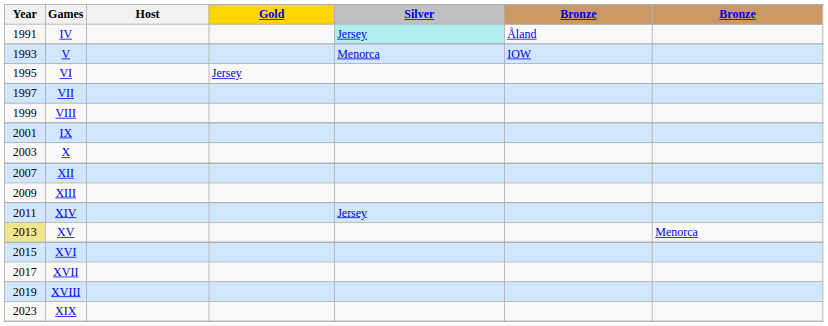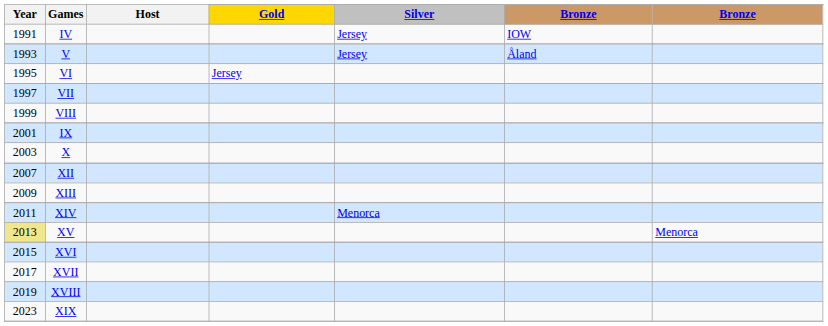 <table class="wikitable" style="text-align: center; font-size:95%;">
 <tr>
 <th rowspan="2" style="width:5%;">Year</th>
 <th rowspan="2" style="width:5%;">Games</th>
 <th rowspan="2" style="width:15%;">Host</th>
 </tr>
 <tr>
 <th style="background-color: gold"><a href='#'>Gold</a></th>
 <th style="background-color: silver"><a href='#'>Silver</a></th>
 <th style="background-color: #CC9966"><a href='#'>Bronze</a></th>
 <th style="background-color: #CC9966"><a href='#'>Bronze</a></th>
 </tr>
 <tr>
 <td>1991</td>
 <td align=center><a href='#'>IV</a></td>
 <td align="left"></td>
 <td align="left"></td>
-<td align="left" style="background: paleturquoise;"> <a href='#'>Jersey</a></td>
-<td align="left"> <a href='#'>Åland</a></td>
+<td align="left"> <a href='#'>Jersey</a></td>
+<td align="left"> <a href='#'>IOW</a></td>
 <td></td>
 </tr>
 <tr>
 </tr>
 <tr style="text-align:center; background:#d0e7ff;">
 <td>1993</td>
 <td align=center><a href='#'>V</a></td>
 <td align="left"></td>
 <td align="left"></td>
-<td align="left"> <a href='#'>Menorca</a></td>
-<td align="left"> <a href='#'>IOW</a></td>
+<td align="left"> <a href='#'>Jersey</a></td>
+<td align="left"> <a href='#'>Åland</a></td>
 <td></td>
 </tr>
 <tr>
 <td>1995</td>
 <td align=center><a href='#'>VI</a></td>
 <td align="left"></td>
 <td align="left"> <a href='#'>Jersey</a></td>
 <td align="left"></td>
 <td align="left"></td>
 <td></td>
 </tr>
 <tr>
 </tr>
 <tr style="text-align:center; background:#d0e7ff;">
 <td>1997</td>
 <td align=center><a href='#'>VII</a></td>
 <td align="left"></td>
 <td align="left"></td>
 <td align="left"></td>
 <td align="left"></td>
 <td></td>
 </tr>
 <tr>
 <td>1999</td>
 <td align=center><a href='#'>VIII</a></td>
 <td align="left"></td>
 <td align="left"></td>
 <td align="left"></td>
 <td align="left"></td>
 <td></td>
 </tr>
 <tr>
 </tr>
 <tr style="text-align:center; background:#d0e7ff;">
 <td>2001</td>
 <td align=center><a href='#'>IX</a></td>
 <td align="left"></td>
 <td align="left"> </td>
 <td align="left"> </td>
 <td align="left"> </td>
 <td></td>
 </tr>
 <tr>
 <td>2003</td>
 <td align=center><a href='#'>X</a></td>
 <td align="left"></td>
 <td align="left"></td>
 <td align="left"></td>
 <td align="left"></td>
 <td></td>
 </tr>
 <tr>
 </tr>
 <tr style="text-align:center; background:#d0e7ff;">
 <td>2007</td>
 <td align=center><a href='#'>XII</a></td>
 <td align="left"></td>
 <td align="left"></td>
 <td align="left"></td>
 <td align="left"></td>
 <td></td>
 </tr>
 <tr>
 <td>2009</td>
 <td align=center><a href='#'>XIII</a></td>
 <td align="left"></td>
 <td align="left"></td>
 <td align="left"></td>
 <td align="left"></td>
 <td></td>
 </tr>
 <tr>
 </tr>
 <tr style="text-align:center; background:#d0e7ff;">
 <td>2011</td>
 <td align=center><a href='#'>XIV</a></td>
 <td align="left"></td>
 <td align="left"></td>
-<td align="left"> <a href='#'>Jersey</a></td>
+<td align="left"> <a href='#'>Menorca</a></td>
 <td align="left"></td>
 <td></td>
 </tr>
 <tr>
 <td style="background: khaki;">2013</td>
 <td align=center><a href='#'>XV</a></td>
 <td align="left"></td>
 <td align="left"></td>
 <td align="left"></td>
 <td align="left"></td>
 <td align="left"> <a href='#'>Menorca</a></td>
 </tr>
 <tr>
 </tr>
 <tr style="text-align:center; background:#d0e7ff;">
 <td>2015</td>
 <td align=center><a href='#'>XVI</a></td>
 <td align="left"></td>
 <td align="left"> </td>
 <td align="left"> </td>
 <td align="left"></td>
 <td align="left"> </td>
 </tr>
 <tr>
 <td>2017</td>
 <td align=center><a href='#'>XVII</a></td>
 <td align="left"></td>
 <td align="left"></td>
 <td align="left"></td>
 <td align="left"></td>
 <td align="left"></td>
 </tr>
 <tr style="text-align:center; background:#d0e7ff;">
 <td>2019</td>
 <td align=center><a href='#'>XVIII</a></td>
 <td align="left"></td>
 <td align="left"></td>
 <td align="left"></td>
 <td align="left"></td>
 <td align="left"></td>
 </tr>
 <tr>
 <td>2023</td>
 <td align=center><a href='#'>XIX</a></td>
 <td align="left"></td>
 <td align="left"></td>
 <td align="left"></td>
 <td align="left"></td>
 <td align="left"></td>
 </tr>
 <tr>
 </tr>
 </table>
